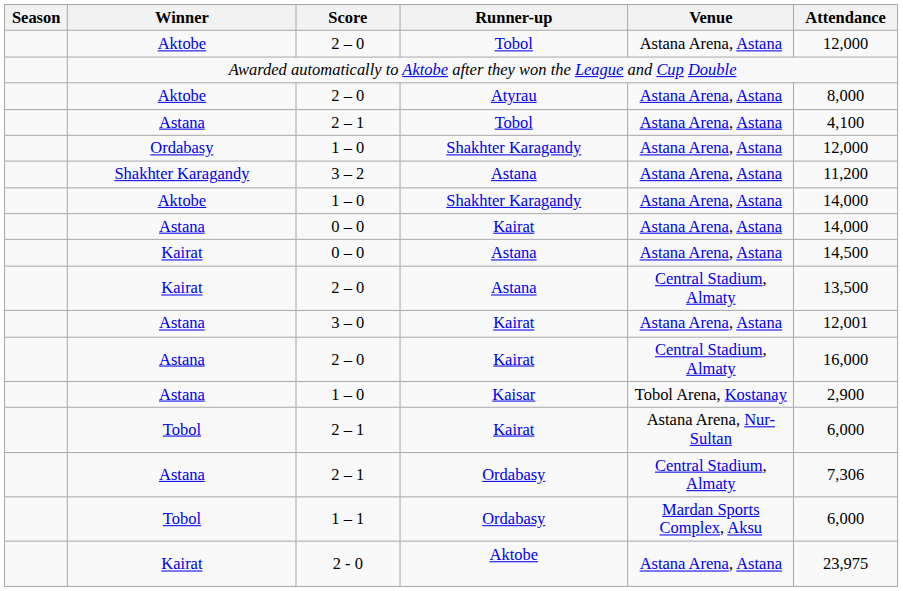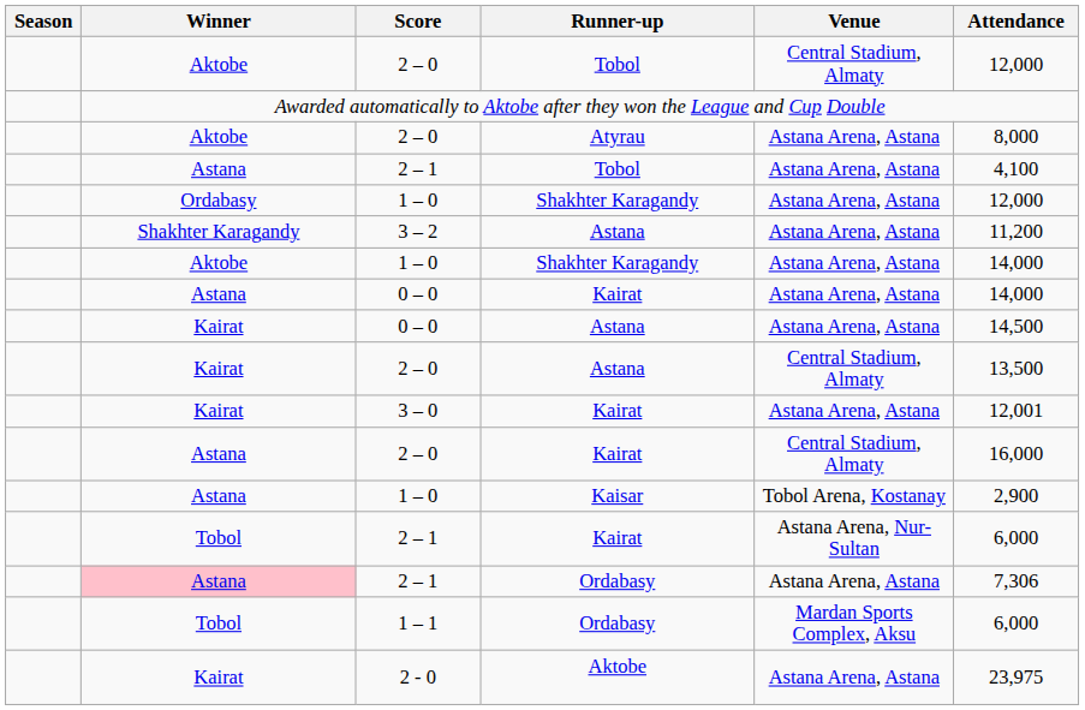 <table class="wikitable" style="text-align: center;">
 <tr>
 <th width=5%>Season</th>
 <th width=22%>Winner</th>
 <th width=10%>Score</th>
 <th width=22%>Runner-up</th>
 <th width=16%>Venue</th>
 <th width=10%>Attendance</th>
 </tr>
 <tr>
 <td></td>
 <td><a href='#'>Aktobe</a> <br> </td>
 <td>2 – 0</td>
 <td><a href='#'>Tobol</a> <br> </td>
-<td>Astana Arena, <a href='#'>Astana</a></td>
+<td><a href='#'>Central Stadium</a>, <a href='#'>Almaty</a></td>
 <td>12,000</td>
 </tr>
 <tr>
 <td></td>
 <td colspan="5"><em>Awarded automatically to <a href='#'>Aktobe</a> after they won the <a href='#'>League</a> and <a href='#'>Cup</a> <a href='#'>Double</a></em></td>
 </tr>
 <tr>
 <td></td>
 <td><a href='#'>Aktobe</a> <br> </td>
 <td>2 – 0</td>
 <td><a href='#'>Atyrau</a> <br> </td>
 <td><a href='#'>Astana Arena</a>, <a href='#'>Astana</a></td>
 <td>8,000</td>
 </tr>
 <tr>
 <td></td>
 <td><a href='#'>Astana</a> <br> </td>
 <td>2 – 1</td>
 <td><a href='#'>Tobol</a> <br> </td>
 <td><a href='#'>Astana Arena</a>, <a href='#'>Astana</a></td>
 <td>4,100</td>
 </tr>
 <tr>
 <td></td>
 <td><a href='#'>Ordabasy</a> <br> </td>
 <td>1 – 0</td>
 <td><a href='#'>Shakhter Karagandy</a> <br> </td>
 <td><a href='#'>Astana Arena</a>, <a href='#'>Astana</a></td>
 <td>12,000</td>
 </tr>
 <tr>
 <td></td>
 <td><a href='#'>Shakhter Karagandy</a> <br> </td>
 <td>3 – 2</td>
 <td><a href='#'>Astana</a> <br> </td>
 <td><a href='#'>Astana Arena</a>, <a href='#'>Astana</a></td>
 <td>11,200</td>
 </tr>
 <tr>
 <td></td>
 <td><a href='#'>Aktobe</a> <br> </td>
 <td>1 – 0</td>
 <td><a href='#'>Shakhter Karagandy</a> <br> </td>
 <td><a href='#'>Astana Arena</a>, <a href='#'>Astana</a></td>
 <td>14,000</td>
 </tr>
 <tr>
 <td></td>
 <td><a href='#'>Astana</a> <br> </td>
 <td>0 – 0 <br> </td>
 <td><a href='#'>Kairat</a> <br> </td>
 <td><a href='#'>Astana Arena</a>, <a href='#'>Astana</a></td>
 <td>14,000</td>
 </tr>
 <tr>
 <td></td>
 <td><a href='#'>Kairat</a> <br> </td>
 <td>0 – 0 <br> </td>
 <td><a href='#'>Astana</a> <br> </td>
 <td><a href='#'>Astana Arena</a>, <a href='#'>Astana</a></td>
 <td>14,500</td>
 </tr>
 <tr>
 <td></td>
 <td><a href='#'>Kairat</a> <br> </td>
 <td>2 – 0</td>
 <td><a href='#'>Astana</a> <br> </td>
 <td><a href='#'>Central Stadium</a>, <a href='#'>Almaty</a></td>
 <td>13,500</td>
 </tr>
 <tr>
 <td></td>
-<td><a href='#'>Astana</a> <br> </td>
+<td><a href='#'>Kairat</a> <br> </td>
 <td>3 – 0</td>
 <td><a href='#'>Kairat</a> <br> </td>
 <td><a href='#'>Astana Arena</a>, <a href='#'>Astana</a></td>
 <td>12,001</td>
 </tr>
 <tr>
 <td></td>
 <td><a href='#'>Astana</a> <br> </td>
 <td>2 – 0</td>
 <td><a href='#'>Kairat</a> <br> </td>
 <td><a href='#'>Central Stadium</a>, <a href='#'>Almaty</a></td>
 <td>16,000</td>
 </tr>
 <tr>
 <td></td>
 <td><a href='#'>Astana</a> <br> </td>
 <td>1 – 0</td>
 <td><a href='#'>Kaisar</a> <br> </td>
 <td>Tobol Arena, <a href='#'>Kostanay</a></td>
 <td>2,900</td>
 </tr>
 <tr>
 <td></td>
 <td><a href='#'>Tobol</a> <br> </td>
 <td>2 – 1</td>
 <td><a href='#'>Kairat</a> <br> </td>
 <td>Astana Arena, <a href='#'>Nur-Sultan</a></td>
 <td>6,000</td>
 </tr>
 <tr>
 <td></td>
-<td><a href='#'>Astana</a> <br> </td>
+<td style="background: pink;"><a href='#'>Astana</a> <br> </td>
 <td>2 – 1</td>
 <td><a href='#'>Ordabasy</a> <br> </td>
-<td><a href='#'>Central Stadium</a>, <a href='#'>Almaty</a></td>
+<td>Astana Arena, <a href='#'>Astana</a></td>
 <td>7,306</td>
 </tr>
 <tr>
 <td></td>
 <td><a href='#'>Tobol</a> <br> </td>
 <td>1 – 1 <br> </td>
 <td><a href='#'>Ordabasy</a> <br> </td>
 <td><a href='#'>Mardan Sports Complex</a>, <a href='#'>Aksu</a></td>
 <td>6,000</td>
 </tr>
 <tr>
 <td></td>
 <td><a href='#'>Kairat</a> <br> </td>
 <td>2 - 0</td>
 <td><a href='#'>Aktobe</a> <br><br></td>
 <td><a href='#'>Astana Arena</a>, <a href='#'>Astana</a></td>
 <td>23,975</td>
 </tr>
 </table>
